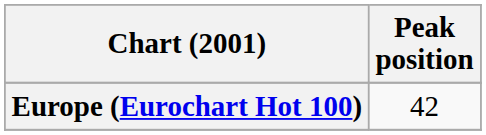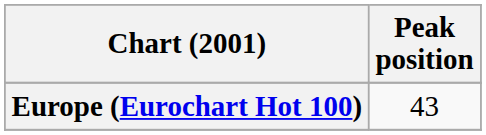 <table class="wikitable sortable plainrowheaders" style="text-align:center">
 <tr>
 <th>Chart (2001)</th>
 <th>Peak<br>position</th>
 </tr>
 <tr>
 </tr>
 <tr>
 </tr>
 <tr>
 </tr>
 <tr>
 </tr>
 <tr>
 </tr>
 <tr>
 <th scope="row">Europe (<a href='#'>Eurochart Hot 100</a>)</th>
-<td>42</td>
+<td>43</td>
 </tr>
 <tr>
 </tr>
 <tr>
 </tr>
 <tr>
 </tr>
 <tr>
 </tr>
 <tr>
 </tr>
 <tr>
 </tr>
 <tr>
 </tr>
 <tr>
 </tr>
 <tr>
 </tr>
 <tr>
 </tr>
 <tr>
 </tr>
 <tr>
 </tr>
 <tr>
 </tr>
 <tr>
 </tr>
 <tr>
 </tr>
 </table>
